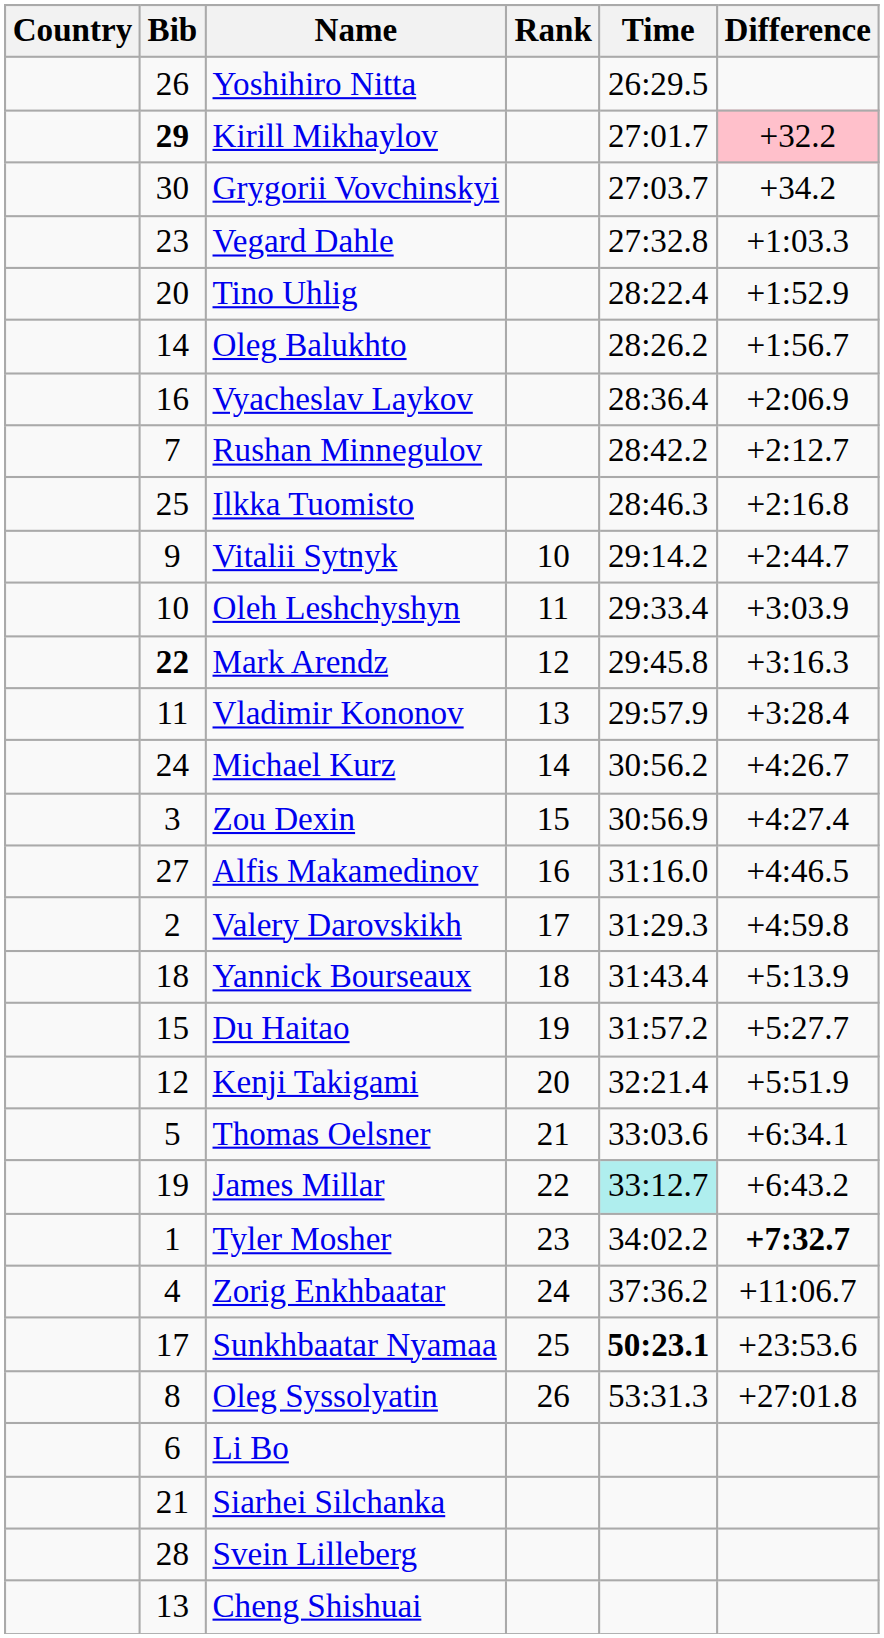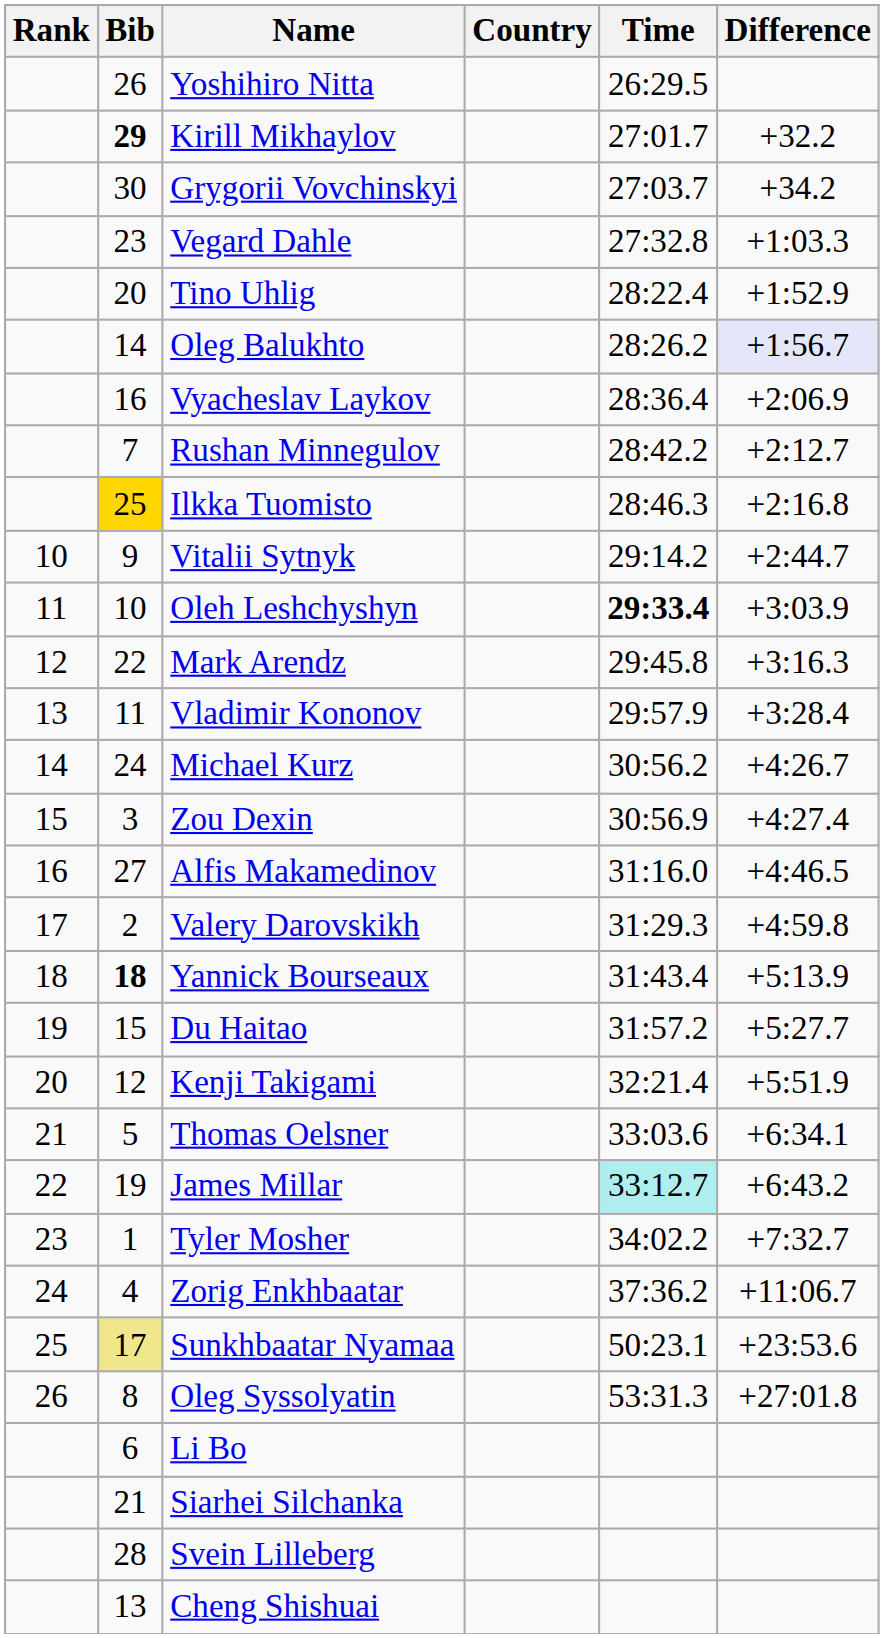 <table class="wikitable sortable" style="text-align:center">
 <tr>
-<th>Country</th>
+<th>Rank</th>
 <th>Bib</th>
 <th>Name</th>
-<th>Rank</th>
+<th>Country</th>
 <th>Time</th>
 <th>Difference</th>
 </tr>
 <tr>
-<td align=left></td>
+<td></td>
 <td>26</td>
 <td align=left><a href='#'>Yoshihiro Nitta</a></td>
-<td></td>
+<td align=left></td>
 <td>26:29.5</td>
 <td></td>
 </tr>
 <tr>
-<td align=left></td>
+<td></td>
 <td><strong>29</strong></td>
 <td align=left><a href='#'>Kirill Mikhaylov</a></td>
-<td></td>
+<td align=left></td>
 <td>27:01.7</td>
-<td style="background: pink;">+32.2</td>
+<td>+32.2</td>
 </tr>
 <tr>
-<td align=left></td>
+<td></td>
 <td>30</td>
 <td align=left><a href='#'>Grygorii Vovchinskyi</a></td>
-<td></td>
+<td align=left></td>
 <td>27:03.7</td>
 <td>+34.2</td>
 </tr>
 <tr>
-<td align=left></td>
+<td></td>
 <td>23</td>
 <td align=left><a href='#'>Vegard Dahle</a></td>
-<td></td>
+<td align=left></td>
 <td>27:32.8</td>
 <td>+1:03.3</td>
 </tr>
 <tr>
-<td align=left></td>
+<td></td>
 <td>20</td>
 <td align=left><a href='#'>Tino Uhlig</a></td>
-<td></td>
+<td align=left></td>
 <td>28:22.4</td>
 <td>+1:52.9</td>
 </tr>
 <tr>
-<td align=left></td>
+<td></td>
 <td>14</td>
 <td align=left><a href='#'>Oleg Balukhto</a></td>
-<td></td>
+<td align=left></td>
 <td>28:26.2</td>
-<td>+1:56.7</td>
+<td style="background: lavender;">+1:56.7</td>
 </tr>
 <tr>
-<td align=left></td>
+<td></td>
 <td>16</td>
 <td align=left><a href='#'>Vyacheslav Laykov</a></td>
-<td></td>
+<td align=left></td>
 <td>28:36.4</td>
 <td>+2:06.9</td>
 </tr>
 <tr>
-<td align=left></td>
+<td></td>
 <td>7</td>
 <td align=left><a href='#'>Rushan Minnegulov</a></td>
-<td></td>
+<td align=left></td>
 <td>28:42.2</td>
 <td>+2:12.7</td>
 </tr>
 <tr>
+<td></td>
+<td style="background: gold;">25</td>
+<td align=left><a href='#'>Ilkka Tuomisto</a></td>
 <td align=left></td>
-<td>25</td>
-<td align=left><a href='#'>Ilkka Tuomisto</a></td>
-<td></td>
 <td>28:46.3</td>
 <td>+2:16.8</td>
 </tr>
 <tr>
-<td align=left></td>
+<td>10</td>
 <td>9</td>
 <td align=left><a href='#'>Vitalii Sytnyk</a></td>
-<td>10</td>
+<td align=left></td>
 <td>29:14.2</td>
 <td>+2:44.7</td>
 </tr>
 <tr>
-<td align=left></td>
+<td>11</td>
 <td>10</td>
 <td align=left><a href='#'>Oleh Leshchyshyn</a></td>
-<td>11</td>
-<td>29:33.4</td>
+<td align=left></td>
+<td><strong>29:33.4</strong></td>
 <td>+3:03.9</td>
 </tr>
 <tr>
+<td>12</td>
+<td>22</td>
+<td align=left><a href='#'>Mark Arendz</a></td>
 <td align=left></td>
-<td><strong>22</strong></td>
-<td align=left><a href='#'>Mark Arendz</a></td>
-<td>12</td>
 <td>29:45.8</td>
 <td>+3:16.3</td>
 </tr>
 <tr>
-<td align=left></td>
+<td>13</td>
 <td>11</td>
 <td align=left><a href='#'>Vladimir Kononov</a></td>
-<td>13</td>
+<td align=left></td>
 <td>29:57.9</td>
 <td>+3:28.4</td>
 </tr>
 <tr>
-<td align=left></td>
+<td>14</td>
 <td>24</td>
 <td align=left><a href='#'>Michael Kurz</a></td>
-<td>14</td>
+<td align=left></td>
 <td>30:56.2</td>
 <td>+4:26.7</td>
 </tr>
 <tr>
-<td align=left></td>
+<td>15</td>
 <td>3</td>
 <td align=left><a href='#'>Zou Dexin</a></td>
-<td>15</td>
+<td align=left></td>
 <td>30:56.9</td>
 <td>+4:27.4</td>
 </tr>
 <tr>
-<td align=left></td>
+<td>16</td>
 <td>27</td>
 <td align=left><a href='#'>Alfis Makamedinov</a></td>
-<td>16</td>
+<td align=left></td>
 <td>31:16.0</td>
 <td>+4:46.5</td>
 </tr>
 <tr>
-<td align=left></td>
+<td>17</td>
 <td>2</td>
 <td align=left><a href='#'>Valery Darovskikh</a></td>
-<td>17</td>
+<td align=left></td>
 <td>31:29.3</td>
 <td>+4:59.8</td>
 </tr>
 <tr>
+<td>18</td>
+<td><strong>18</strong></td>
+<td align=left><a href='#'>Yannick Bourseaux</a></td>
 <td align=left></td>
-<td>18</td>
-<td align=left><a href='#'>Yannick Bourseaux</a></td>
-<td>18</td>
 <td>31:43.4</td>
 <td>+5:13.9</td>
 </tr>
 <tr>
-<td align=left></td>
+<td>19</td>
 <td>15</td>
 <td align=left><a href='#'>Du Haitao</a></td>
-<td>19</td>
+<td align=left></td>
 <td>31:57.2</td>
 <td>+5:27.7</td>
 </tr>
 <tr>
-<td align=left></td>
+<td>20</td>
 <td>12</td>
 <td align=left><a href='#'>Kenji Takigami</a></td>
-<td>20</td>
+<td align=left></td>
 <td>32:21.4</td>
 <td>+5:51.9</td>
 </tr>
 <tr>
-<td align=left></td>
+<td>21</td>
 <td>5</td>
 <td align=left><a href='#'>Thomas Oelsner</a></td>
-<td>21</td>
+<td align=left></td>
 <td>33:03.6</td>
 <td>+6:34.1</td>
 </tr>
 <tr>
-<td align=left></td>
+<td>22</td>
 <td>19</td>
 <td align=left><a href='#'>James Millar</a></td>
-<td>22</td>
+<td align=left></td>
 <td style="background: paleturquoise;">33:12.7</td>
 <td>+6:43.2</td>
 </tr>
 <tr>
-<td align=left></td>
+<td>23</td>
 <td>1</td>
 <td align=left><a href='#'>Tyler Mosher</a></td>
-<td>23</td>
+<td align=left></td>
 <td>34:02.2</td>
-<td><strong>+7:32.7</strong></td>
+<td>+7:32.7</td>
 </tr>
 <tr>
-<td align=left></td>
+<td>24</td>
 <td>4</td>
 <td align=left><a href='#'>Zorig Enkhbaatar</a></td>
-<td>24</td>
+<td align=left></td>
 <td>37:36.2</td>
 <td>+11:06.7</td>
 </tr>
 <tr>
+<td>25</td>
+<td style="background: khaki;">17</td>
+<td align=left><a href='#'>Sunkhbaatar Nyamaa</a></td>
 <td align=left></td>
-<td>17</td>
-<td align=left><a href='#'>Sunkhbaatar Nyamaa</a></td>
-<td>25</td>
-<td><strong>50:23.1</strong></td>
+<td>50:23.1</td>
 <td>+23:53.6</td>
 </tr>
 <tr>
-<td align=left></td>
+<td>26</td>
 <td>8</td>
 <td align=left><a href='#'>Oleg Syssolyatin</a></td>
-<td>26</td>
+<td align=left></td>
 <td>53:31.3</td>
 <td>+27:01.8</td>
 </tr>
 <tr>
-<td align=left></td>
+<td></td>
 <td>6</td>
 <td align=left><a href='#'>Li Bo</a></td>
-<td></td>
+<td align=left></td>
 <td></td>
 <td></td>
 </tr>
 <tr>
-<td align=left></td>
+<td></td>
 <td>21</td>
 <td align=left><a href='#'>Siarhei Silchanka</a></td>
-<td></td>
+<td align=left></td>
 <td></td>
 <td></td>
 </tr>
 <tr>
-<td align=left></td>
+<td></td>
 <td>28</td>
 <td align=left><a href='#'>Svein Lilleberg</a></td>
-<td></td>
+<td align=left></td>
 <td></td>
 <td></td>
 </tr>
 <tr>
-<td align=left></td>
+<td></td>
 <td>13</td>
 <td align=left><a href='#'>Cheng Shishuai</a></td>
-<td></td>
+<td align=left></td>
 <td></td>
 <td></td>
 </tr>
 </table>
